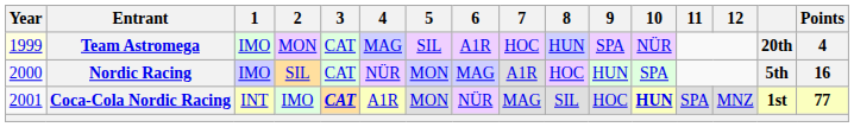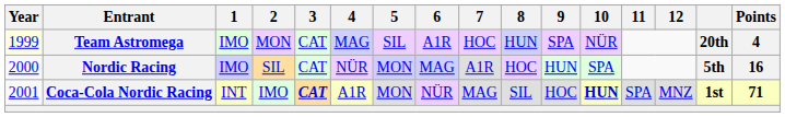 <table class="wikitable" style="text-align:center; font-size:85%">
 <tr>
 <th scope=col>Year</th>
 <th scope=col>Entrant</th>
 <th scope=col>1</th>
 <th scope=col>2</th>
 <th scope=col>3</th>
 <th scope=col>4</th>
 <th scope=col>5</th>
 <th scope=col>6</th>
 <th scope=col>7</th>
 <th scope=col>8</th>
 <th scope=col>9</th>
 <th scope=col>10</th>
 <th scope=col>11</th>
 <th scope=col>12</th>
 <th scope=col></th>
 <th scope=col>Points</th>
 </tr>
 <tr>
 <td style="background: lightyellow;"><a href='#'>1999</a></td>
 <th nowrap><a href='#'>Team Astromega</a></th>
 <td style="background:#DFFFDF;"><a href='#'>IMO</a><br></td>
 <td style="background:#EFCFFF;"><a href='#'>MON</a><br></td>
 <td style="background:#DFFFDF;"><a href='#'>CAT</a><br></td>
 <td style="background:#CFCFFF;"><a href='#'>MAG</a><br></td>
 <td style="background:#EFCFFF;"><a href='#'>SIL</a><br></td>
 <td style="background:#EFCFFF;"><a href='#'>A1R</a><br></td>
 <td style="background:#EFCFFF;"><a href='#'>HOC</a><br></td>
 <td style="background:#CFCFFF;"><a href='#'>HUN</a><br></td>
 <td style="background:#EFCFFF;"><a href='#'>SPA</a><br></td>
 <td style="background:#EFCFFF;"><a href='#'>NÜR</a><br></td>
 <td colspan=2></td>
 <th>20th</th>
 <th>4</th>
 </tr>
 <tr>
 <td><a href='#'>2000</a></td>
 <th nowrap><a href='#'>Nordic Racing</a></th>
 <td style="background:#CFCFFF;"><a href='#'>IMO</a><br></td>
 <td style="background:#FFDF9F;"><a href='#'>SIL</a><br></td>
 <td style="background:#DFFFDF;"><a href='#'>CAT</a><br></td>
 <td style="background:#EFCFFF;"><a href='#'>NÜR</a><br></td>
 <td style="background:#CFCFFF;"><a href='#'>MON</a><br></td>
 <td style="background:#CFCFFF;"><a href='#'>MAG</a><br></td>
 <td style="background:#DFDFDF;"><a href='#'>A1R</a><br></td>
 <td style="background:#EFCFFF;"><a href='#'>HOC</a><br></td>
 <td style="background:#DFFFDF;"><a href='#'>HUN</a><br></td>
 <td style="background:#DFFFDF;"><a href='#'>SPA</a><br></td>
 <td colspan=2></td>
 <th>5th</th>
 <th>16</th>
 </tr>
 <tr>
 <td><a href='#'>2001</a></td>
 <th nowrap><a href='#'>Coca-Cola Nordic Racing</a></th>
 <td style="background:#FBFFBF;"><a href='#'>INT</a><br></td>
 <td style="background:#DFFFDF;"><a href='#'>IMO</a><br></td>
 <td style="background:#FFDF9F;"><strong><em><a href='#'>CAT</a></em></strong><br></td>
 <td style="background:#FBFFBF;"><a href='#'>A1R</a><br></td>
 <td style="background:#DFDFDF;"><a href='#'>MON</a><br></td>
 <td style="background:#EFCFFF;"><a href='#'>NÜR</a><br></td>
 <td style="background:#DFDFDF;"><a href='#'>MAG</a><br></td>
 <td style="background:#DFDFDF;"><a href='#'>SIL</a><br></td>
 <td style="background:#DFDFDF;"><a href='#'>HOC</a><br></td>
 <td style="background:#FBFFBF;"><strong><a href='#'>HUN</a></strong><br></td>
 <td style="background:#DFDFDF;"><a href='#'>SPA</a><br></td>
 <td style="background:#DFDFDF;"><a href='#'>MNZ</a><br></td>
 <td style="background:#FBFFBF;"><strong>1st</strong></td>
-<td style="background:#FBFFBF;"><strong>77</strong></td>
+<td style="background:#FBFFBF;"><strong>71</strong></td>
 </tr>
 <tr>
 <th colspan="16"></th>
 </tr>
 </table>
